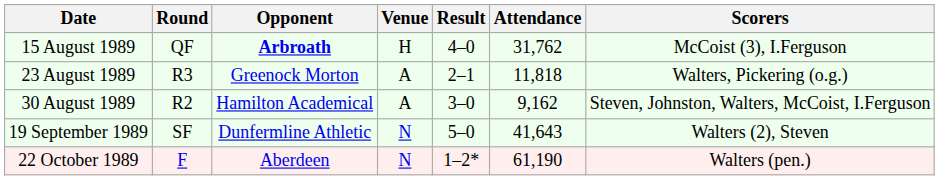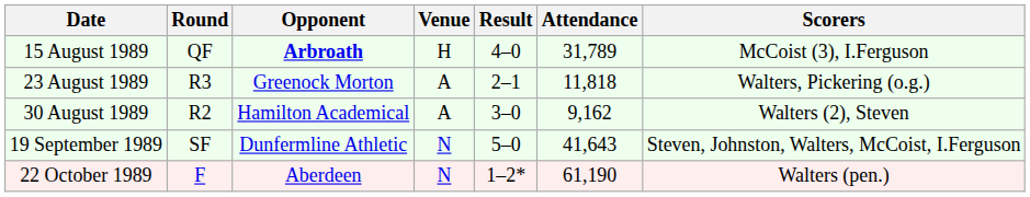 <table class="wikitable sortable" style="font-size:100%; text-align:center">
 <tr>
 <th>Date</th>
 <th>Round</th>
 <th>Opponent</th>
 <th>Venue</th>
 <th>Result</th>
 <th>Attendance</th>
 <th>Scorers</th>
 </tr>
 <tr bgcolor = "#EEFFEE">
 <td>15 August 1989</td>
 <td>QF</td>
 <td><strong><a href='#'>Arbroath</a></strong></td>
 <td>H</td>
 <td>4–0</td>
-<td>31,762</td>
+<td>31,789</td>
 <td>McCoist (3), I.Ferguson</td>
 </tr>
 <tr bgcolor = "#EEFFEE">
 <td>23 August 1989</td>
 <td>R3</td>
 <td><a href='#'>Greenock Morton</a></td>
 <td>A</td>
 <td>2–1</td>
 <td>11,818</td>
 <td>Walters, Pickering (o.g.)</td>
 </tr>
 <tr bgcolor = "#EEFFEE">
 <td>30 August 1989</td>
 <td>R2</td>
 <td><a href='#'>Hamilton Academical</a></td>
 <td>A</td>
 <td>3–0</td>
 <td>9,162</td>
-<td>Steven, Johnston, Walters, McCoist, I.Ferguson</td>
+<td>Walters (2), Steven</td>
 </tr>
 <tr bgcolor = "#EEFFEE">
 <td>19 September 1989</td>
 <td>SF</td>
 <td><a href='#'>Dunfermline Athletic</a></td>
 <td><a href='#'>N</a></td>
 <td>5–0</td>
 <td>41,643</td>
-<td>Walters (2), Steven</td>
+<td>Steven, Johnston, Walters, McCoist, I.Ferguson</td>
 </tr>
 <tr bgcolor = "#FFEEEE">
 <td>22 October 1989</td>
 <td><a href='#'>F</a></td>
 <td><a href='#'>Aberdeen</a></td>
 <td><a href='#'>N</a></td>
 <td>1–2*</td>
 <td>61,190</td>
 <td>Walters (pen.)</td>
 </tr>
 </table>
